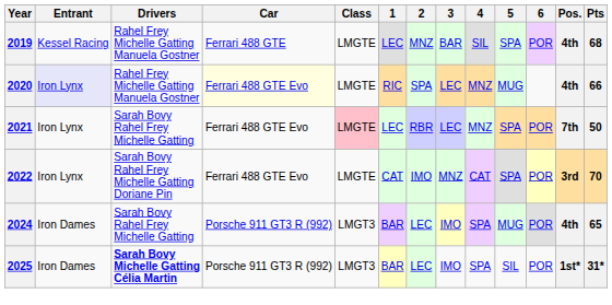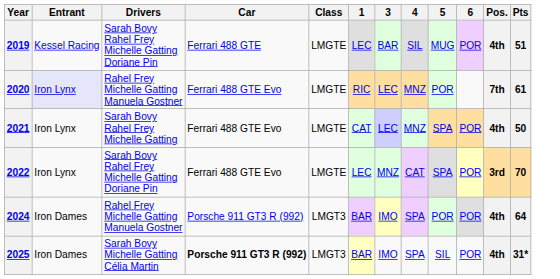 <table class="wikitable" style="text-align:center; font-size:85%">
 <tr>
 <th>Year</th>
 <th>Entrant</th>
 <th>Drivers</th>
 <th>Car</th>
 <th>Class</th>
 <th>1</th>
-<th>2</th>
 <th>3</th>
 <th>4</th>
 <th>5</th>
 <th>6</th>
 <th>Pos.</th>
 <th>Pts</th>
 </tr>
 <tr>
 <th><a href='#'>2019</a></th>
 <td align="left"> <a href='#'>Kessel Racing</a></td>
-<td align="left"> <a href='#'>Rahel Frey</a><br> <a href='#'>Michelle Gatting</a><br> <a href='#'>Manuela Gostner</a></td>
+<td align="left"> <a href='#'>Sarah Bovy</a><br> <a href='#'>Rahel Frey</a> <br> <a href='#'>Michelle Gatting</a><br> <a href='#'>Doriane Pin</a> </td>
 <td align="left"><a href='#'>Ferrari 488 GTE</a> <br></td>
 <td>LMGTE</td>
 <td style="background:#dfdfdf;"><a href='#'>LEC</a><br></td>
-<td style="background:#dfffdf;"><a href='#'>MNZ</a><br></td>
 <td style="background:#dfffdf;"><a href='#'>BAR</a><br></td>
 <td style="background:#dfdfdf;"><a href='#'>SIL</a><br></td>
-<td style="background:#dfffdf;"><a href='#'>SPA</a><br></td>
+<td style="background:#DFFFDF;"><a href='#'>MUG</a><br></td>
 <td style="background:#efcfff;"><a href='#'>POR</a><br></td>
 <th>4th</th>
-<th>68</th>
+<th>51</th>
 </tr>
 <tr>
 <th><a href='#'>2020</a></th>
 <td align="left" style="background: lavender;"> <a href='#'>Iron Lynx</a></td>
 <td align="left"> <a href='#'>Rahel Frey</a><br> <a href='#'>Michelle Gatting</a><br> <a href='#'>Manuela Gostner</a></td>
-<td align="left" style="background: lightyellow;"><a href='#'>Ferrari 488 GTE Evo</a></td>
+<td align="left"><a href='#'>Ferrari 488 GTE Evo</a></td>
 <td>LMGTE</td>
 <td style="background:#ffdf9f;"><a href='#'>RIC</a><br></td>
-<td style="background:#dfffdf;"><a href='#'>SPA</a><br></td>
 <td style="background:#ffdf9f;"><a href='#'>LEC</a><br></td>
 <td style="background:#ffdf9f;"><a href='#'>MNZ</a><br></td>
-<td style="background:#DFFFDF;"><a href='#'>MUG</a><br></td>
+<td style="background:#dfffdf;"><a href='#'>POR</a><br></td>
 <td></td>
-<th>4th</th>
-<th>66</th>
+<th>7th</th>
+<th>61</th>
 </tr>
 <tr>
 <th><a href='#'>2021</a></th>
 <td align="left"> Iron Lynx</td>
 <td align="left"> <a href='#'>Sarah Bovy</a> <br> <a href='#'>Rahel Frey</a><br> <a href='#'>Michelle Gatting</a><br></td>
 <td align="left">Ferrari 488 GTE Evo</td>
-<td style="background: pink;">LMGTE</td>
-<td style="background:#dfffdf;"><a href='#'>LEC</a><br></td>
-<td style="background:#cfcfff;"><a href='#'>RBR</a><br></td>
+<td>LMGTE</td>
+<td style="background:#dfffdf;"><a href='#'>CAT</a><br></td>
 <td style="background:#cfcfff;"><a href='#'>LEC</a><br></td>
 <td style="background:#dfffdf;"><a href='#'>MNZ</a><br></td>
 <td style="background:#ffdf9f;"><a href='#'>SPA</a><br></td>
 <td style="background:#ffdf9f;"><a href='#'>POR</a><br></td>
-<th>7th</th>
+<th>4th</th>
 <th>50</th>
 </tr>
 <tr>
 <th><a href='#'>2022</a></th>
 <td align="left"> Iron Lynx</td>
 <td align="left"> <a href='#'>Sarah Bovy</a><br> <a href='#'>Rahel Frey</a> <br> <a href='#'>Michelle Gatting</a><br> <a href='#'>Doriane Pin</a> </td>
 <td align="left">Ferrari 488 GTE Evo</td>
 <td>LMGTE</td>
-<td style="background:#dfffdf;"><a href='#'>CAT</a><br></td>
-<td style="background:#dfffdf;"><a href='#'>IMO</a><br></td>
+<td style="background:#dfffdf;"><a href='#'>LEC</a><br></td>
 <td style="background:#dfffdf;"><a href='#'>MNZ</a><br></td>
 <td style="background:#efcfff;"><a href='#'>CAT</a><br></td>
 <td style="background:#dfdfdf;"><a href='#'>SPA</a><br></td>
 <td style="background:#ffffbf;"><a href='#'>POR</a><br></td>
 <th style="background:#ffdf9f;">3rd</th>
 <th style="background:#ffdf9f;">70</th>
 </tr>
 <tr>
 <th><a href='#'>2024</a></th>
 <td align="left" nowrap=""> Iron Dames</td>
-<td align="left"> <a href='#'>Sarah Bovy</a><br> <a href='#'>Rahel Frey</a><br> <a href='#'>Michelle Gatting</a></td>
+<td align="left"> <a href='#'>Rahel Frey</a><br> <a href='#'>Michelle Gatting</a><br> <a href='#'>Manuela Gostner</a></td>
 <td align="left" nowrap=""><a href='#'>Porsche 911 GT3 R (992)</a></td>
 <td>LMGT3</td>
 <td style="background:#EFCFFF;"><a href='#'>BAR</a><br></td>
-<td style="background:#DFFFDF;"><a href='#'>LEC</a><br></td>
 <td style="background:#FFFFBF;"><a href='#'>IMO</a><br></td>
 <td style="background:#EFCFFF;"><a href='#'>SPA</a><br></td>
-<td style="background:#DFFFDF;"><a href='#'>MUG</a><br></td>
+<td style="background:#dfffdf;"><a href='#'>POR</a><br></td>
 <td style="background:#DFDFDF;"><a href='#'>POR</a><br></td>
 <th>4th</th>
-<th>65</th>
+<th>64</th>
 </tr>
 <tr>
 <th><a href='#'>2025</a></th>
 <td align="left"> Iron Dames</td>
-<td align="left"><strong> <a href='#'>Sarah Bovy</a><br> <a href='#'>Michelle Gatting</a><br> <a href='#'>Célia Martin</a></strong></td>
-<td align="left">Porsche 911 GT3 R (992)</td>
+<td align="left"> <a href='#'>Sarah Bovy</a><br> <a href='#'>Michelle Gatting</a><br> <a href='#'>Célia Martin</a></td>
+<td align="left"><strong>Porsche 911 GT3 R (992)</strong></td>
 <td>LMGT3</td>
 <td style="background:#ffffbf;"><a href='#'>BAR</a><br></td>
-<td style="background:#dfffdf;"><a href='#'>LEC</a><br></td>
 <td><a href='#'>IMO</a></td>
 <td><a href='#'>SPA</a></td>
 <td><a href='#'>SIL</a></td>
 <td><a href='#'>POR</a></td>
-<th>1st*</th>
+<th>4th</th>
 <th>31*</th>
 </tr>
 </table>
